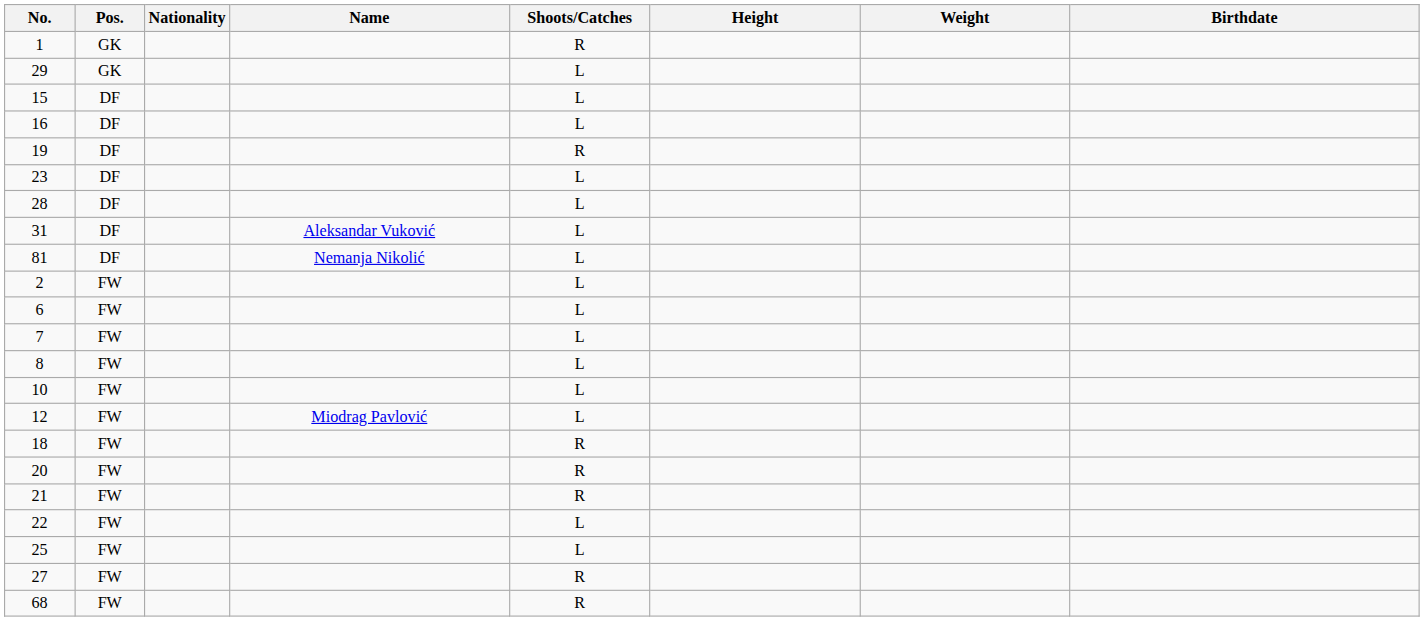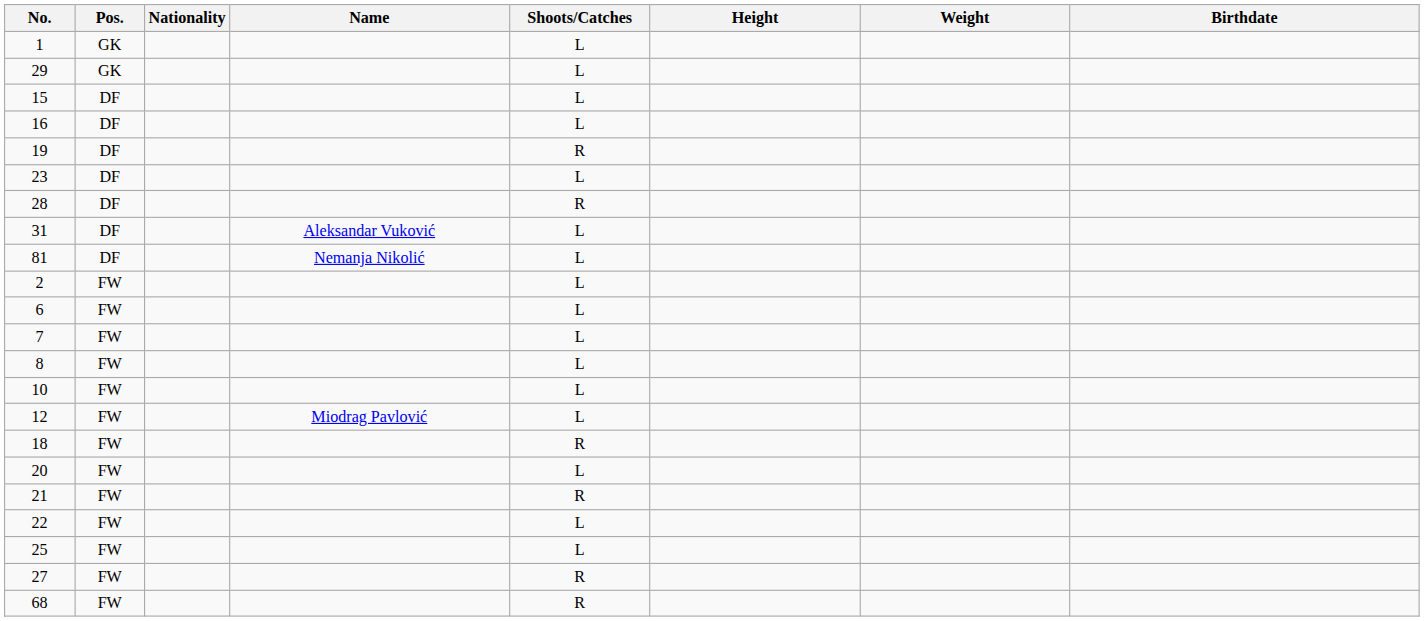 <table class="wikitable sortable" style="width:100%; font-size:90%; text-align:center;">
 <tr>
 <th style="width:  5%;">No.</th>
 <th style="width:  5%;">Pos.</th>
 <th style="width: 5%;">Nationality</th>
 <th style="width: 20%;">Name</th>
 <th style="width: 10%;">Shoots/Catches</th>
 <th style="width: 15%;">Height</th>
 <th style="width: 15%;">Weight</th>
 <th style="width: 25%;">Birthdate</th>
 </tr>
 <tr>
 <td>1</td>
 <td>GK</td>
 <td></td>
 <td></td>
-<td>R</td>
+<td>L</td>
 <td></td>
 <td></td>
 <td></td>
 </tr>
 <tr>
 <td>29</td>
 <td>GK</td>
 <td></td>
 <td></td>
 <td>L</td>
 <td></td>
 <td></td>
 <td></td>
 </tr>
 <tr>
 <td>15</td>
 <td>DF</td>
 <td></td>
 <td></td>
 <td>L</td>
 <td></td>
 <td></td>
 <td></td>
 </tr>
 <tr>
 <td>16</td>
 <td>DF</td>
 <td></td>
 <td></td>
 <td>L</td>
 <td></td>
 <td></td>
 <td></td>
 </tr>
 <tr>
 <td>19</td>
 <td>DF</td>
 <td></td>
 <td></td>
 <td>R</td>
 <td></td>
 <td></td>
 <td></td>
 </tr>
 <tr>
 <td>23</td>
 <td>DF</td>
 <td></td>
 <td></td>
 <td>L</td>
 <td></td>
 <td></td>
 <td></td>
 </tr>
 <tr>
 <td>28</td>
 <td>DF</td>
 <td></td>
 <td></td>
-<td>L</td>
+<td>R</td>
 <td></td>
 <td></td>
 <td></td>
 </tr>
 <tr>
 <td>31</td>
 <td>DF</td>
 <td></td>
 <td><a href='#'>Aleksandar Vuković</a></td>
 <td>L</td>
 <td></td>
 <td></td>
 <td></td>
 </tr>
 <tr>
 <td>81</td>
 <td>DF</td>
 <td></td>
 <td><a href='#'>Nemanja Nikolić</a></td>
 <td>L</td>
 <td></td>
 <td></td>
 <td></td>
 </tr>
 <tr>
 <td>2</td>
 <td>FW</td>
 <td></td>
 <td></td>
 <td>L</td>
 <td></td>
 <td></td>
 <td></td>
 </tr>
 <tr>
 <td>6</td>
 <td>FW</td>
 <td></td>
 <td></td>
 <td>L</td>
 <td></td>
 <td></td>
 <td></td>
 </tr>
 <tr>
 <td>7</td>
 <td>FW</td>
 <td></td>
 <td></td>
 <td>L</td>
 <td></td>
 <td></td>
 <td></td>
 </tr>
 <tr>
 <td>8</td>
 <td>FW</td>
 <td></td>
 <td></td>
 <td>L</td>
 <td></td>
 <td></td>
 <td></td>
 </tr>
 <tr>
 <td>10</td>
 <td>FW</td>
 <td></td>
 <td></td>
 <td>L</td>
 <td></td>
 <td></td>
 <td></td>
 </tr>
 <tr>
 <td>12</td>
 <td>FW</td>
 <td></td>
 <td><a href='#'>Miodrag Pavlović</a></td>
 <td>L</td>
 <td></td>
 <td></td>
 <td></td>
 </tr>
 <tr>
 <td>18</td>
 <td>FW</td>
 <td></td>
 <td></td>
 <td>R</td>
 <td></td>
 <td></td>
 <td></td>
 </tr>
 <tr>
 <td>20</td>
 <td>FW</td>
 <td></td>
 <td></td>
-<td>R</td>
+<td>L</td>
 <td></td>
 <td></td>
 <td></td>
 </tr>
 <tr>
 <td>21</td>
 <td>FW</td>
 <td></td>
 <td></td>
 <td>R</td>
 <td></td>
 <td></td>
 <td></td>
 </tr>
 <tr>
 <td>22</td>
 <td>FW</td>
 <td></td>
 <td></td>
 <td>L</td>
 <td></td>
 <td></td>
 <td></td>
 </tr>
 <tr>
 <td>25</td>
 <td>FW</td>
 <td></td>
 <td></td>
 <td>L</td>
 <td></td>
 <td></td>
 <td></td>
 </tr>
 <tr>
 <td>27</td>
 <td>FW</td>
 <td></td>
 <td></td>
 <td>R</td>
 <td></td>
 <td></td>
 <td></td>
 </tr>
 <tr>
 <td>68</td>
 <td>FW</td>
 <td></td>
 <td></td>
 <td>R</td>
 <td></td>
 <td></td>
 <td></td>
 </tr>
 </table>
